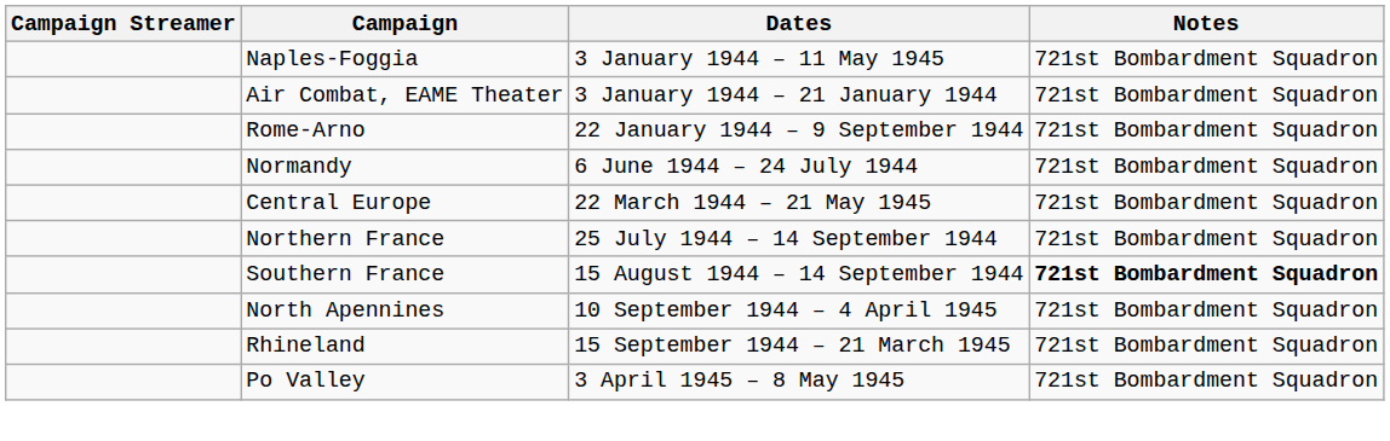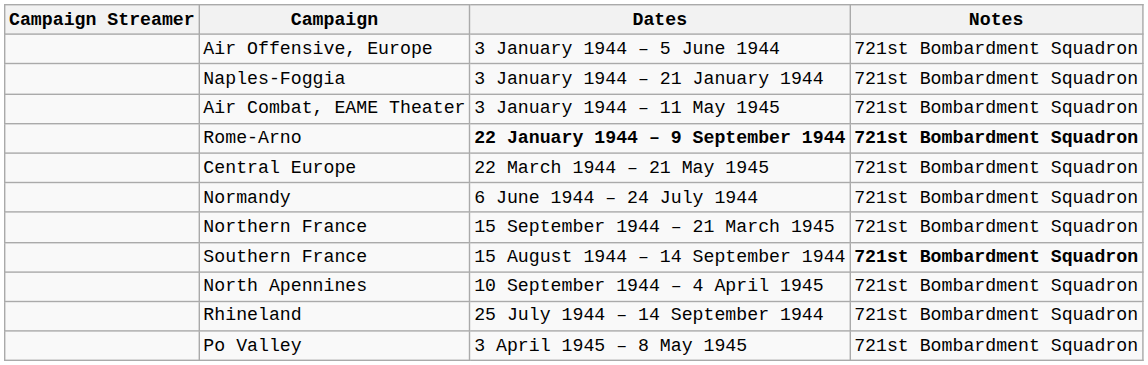 <table class="wikitable">
 <tr style="background:#efefef;">
 <th>Campaign Streamer</th>
 <th>Campaign</th>
 <th>Dates</th>
 <th>Notes</th>
 </tr>
 <tr>
 <td></td>
+<td>Air Offensive, Europe</td>
+<td>3 January 1944 – 5 June 1944</td>
+<td>721st Bombardment Squadron</td>
+</tr>
+<tr>
+<td></td>
 <td>Naples-Foggia</td>
+<td>3 January 1944 – 21 January 1944</td>
+<td>721st Bombardment Squadron</td>
+</tr>
+<tr>
+<td></td>
+<td>Air Combat, EAME Theater</td>
 <td>3 January 1944 – 11 May 1945</td>
 <td>721st Bombardment Squadron</td>
 </tr>
 <tr>
 <td></td>
-<td>Air Combat, EAME Theater</td>
-<td>3 January 1944 – 21 January 1944</td>
-<td>721st Bombardment Squadron</td>
+<td>Rome-Arno</td>
+<td><strong>22 January 1944 – 9 September 1944</strong></td>
+<td><strong>721st Bombardment Squadron</strong></td>
 </tr>
 <tr>
 <td></td>
-<td>Rome-Arno</td>
-<td>22 January 1944 – 9 September 1944</td>
+<td>Central Europe</td>
+<td>22 March 1944 – 21 May 1945</td>
 <td>721st Bombardment Squadron</td>
 </tr>
 <tr>
 <td></td>
 <td>Normandy</td>
 <td>6 June 1944 – 24 July 1944</td>
 <td>721st Bombardment Squadron</td>
 </tr>
 <tr>
 <td></td>
-<td>Central Europe</td>
-<td>22 March 1944 – 21 May 1945</td>
-<td>721st Bombardment Squadron</td>
-</tr>
-<tr>
-<td></td>
 <td>Northern France</td>
-<td>25 July 1944 – 14 September 1944</td>
+<td>15 September 1944 – 21 March 1945</td>
 <td>721st Bombardment Squadron</td>
 </tr>
 <tr>
 <td></td>
 <td>Southern France</td>
 <td>15 August 1944 – 14 September 1944</td>
 <td><strong>721st Bombardment Squadron</strong></td>
 </tr>
 <tr>
 <td></td>
 <td>North Apennines</td>
 <td>10 September 1944 – 4 April 1945</td>
 <td>721st Bombardment Squadron</td>
 </tr>
 <tr>
 <td></td>
 <td>Rhineland</td>
-<td>15 September 1944 – 21 March 1945</td>
+<td>25 July 1944 – 14 September 1944</td>
 <td>721st Bombardment Squadron</td>
 </tr>
 <tr>
 <td></td>
 <td>Po Valley</td>
 <td>3 April 1945 – 8 May 1945</td>
 <td>721st Bombardment Squadron</td>
 </tr>
 </table>
